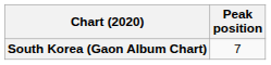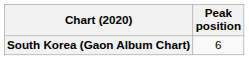 <table class="wikitable plainrowheaders" style="text-align:center">
 <tr>
 <th>Chart (2020)</th>
 <th>Peak<br>position</th>
 </tr>
 <tr>
 <th scope="row">South Korea (Gaon Album Chart)</th>
-<td>7</td>
+<td>6</td>
 </tr>
 </table>
